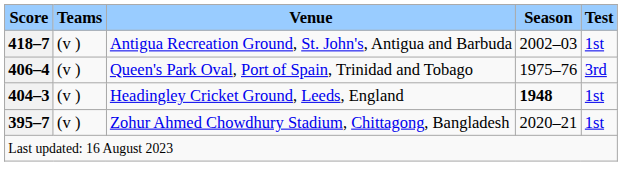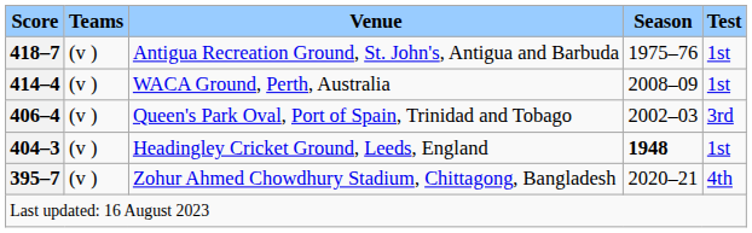 <table class="wikitable">
 <tr style="background:#9cf;">
 <td style="text-align:center;"><strong>Score</strong></td>
 <td style="text-align:center;"><strong>Teams</strong></td>
 <td style="text-align:center;"><strong>Venue</strong></td>
 <td style="text-align:center;"><strong>Season</strong></td>
 <td style="text-align:center;"><strong>Test</strong></td>
 </tr>
 <tr>
 <th>418–7</th>
 <td> (v )</td>
 <td><a href='#'>Antigua Recreation Ground</a>, <a href='#'>St. John's</a>, Antigua and Barbuda</td>
-<td>2002–03</td>
+<td>1975–76</td>
+<td><a href='#'>1st</a></td>
+</tr>
+<tr>
+<th>414–4</th>
+<td> (v )</td>
+<td><a href='#'>WACA Ground</a>, <a href='#'>Perth</a>, Australia</td>
+<td>2008–09</td>
 <td><a href='#'>1st</a></td>
 </tr>
 <tr>
 <th>406–4</th>
 <td> (v )</td>
 <td><a href='#'>Queen's Park Oval</a>, <a href='#'>Port of Spain</a>, Trinidad and Tobago</td>
-<td>1975–76</td>
+<td>2002–03</td>
 <td><a href='#'>3rd</a></td>
 </tr>
 <tr>
 <th>404–3</th>
 <td> (v )</td>
 <td><a href='#'>Headingley Cricket Ground</a>, <a href='#'>Leeds</a>, England</td>
 <td><strong>1948</strong></td>
 <td><a href='#'>1st</a></td>
 </tr>
 <tr>
 <th>395–7</th>
 <td> (v )</td>
 <td><a href='#'>Zohur Ahmed Chowdhury Stadium</a>, <a href='#'>Chittagong</a>, Bangladesh</td>
 <td>2020–21</td>
-<td><a href='#'>1st</a></td>
+<td><a href='#'>4th</a></td>
 </tr>
 <tr>
 <td colspan="5"><small>Last updated: 16 August 2023</small></td>
 </tr>
 </table>
